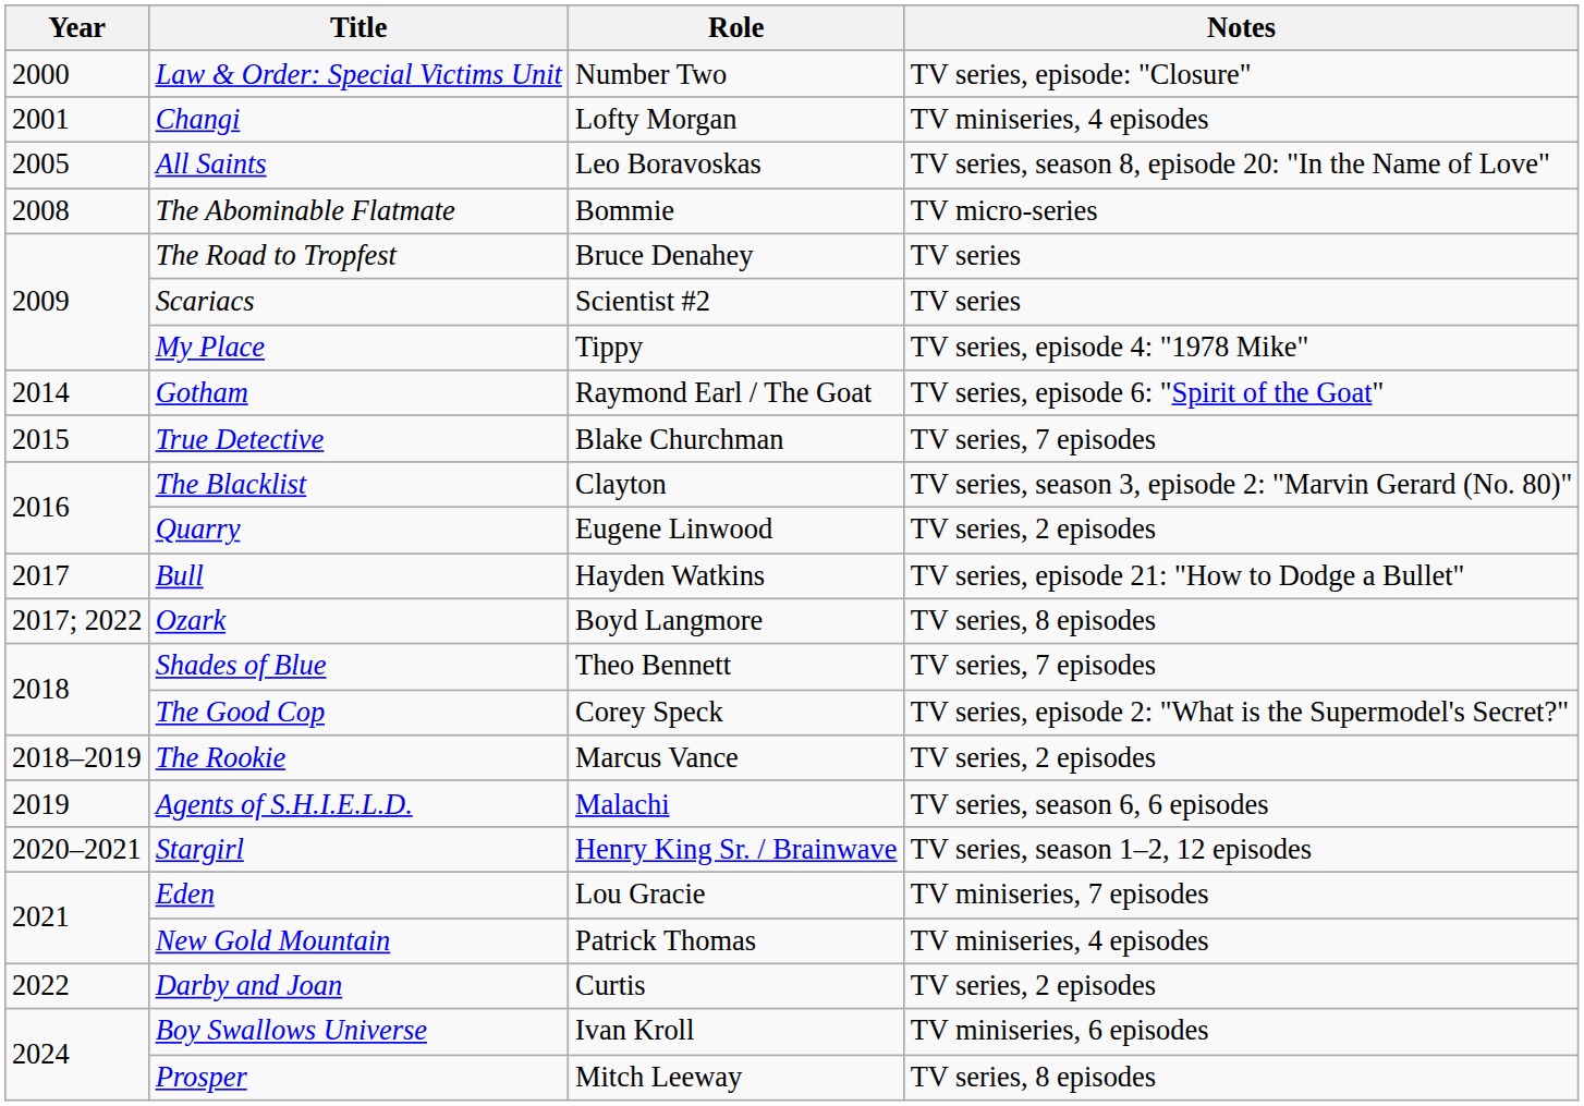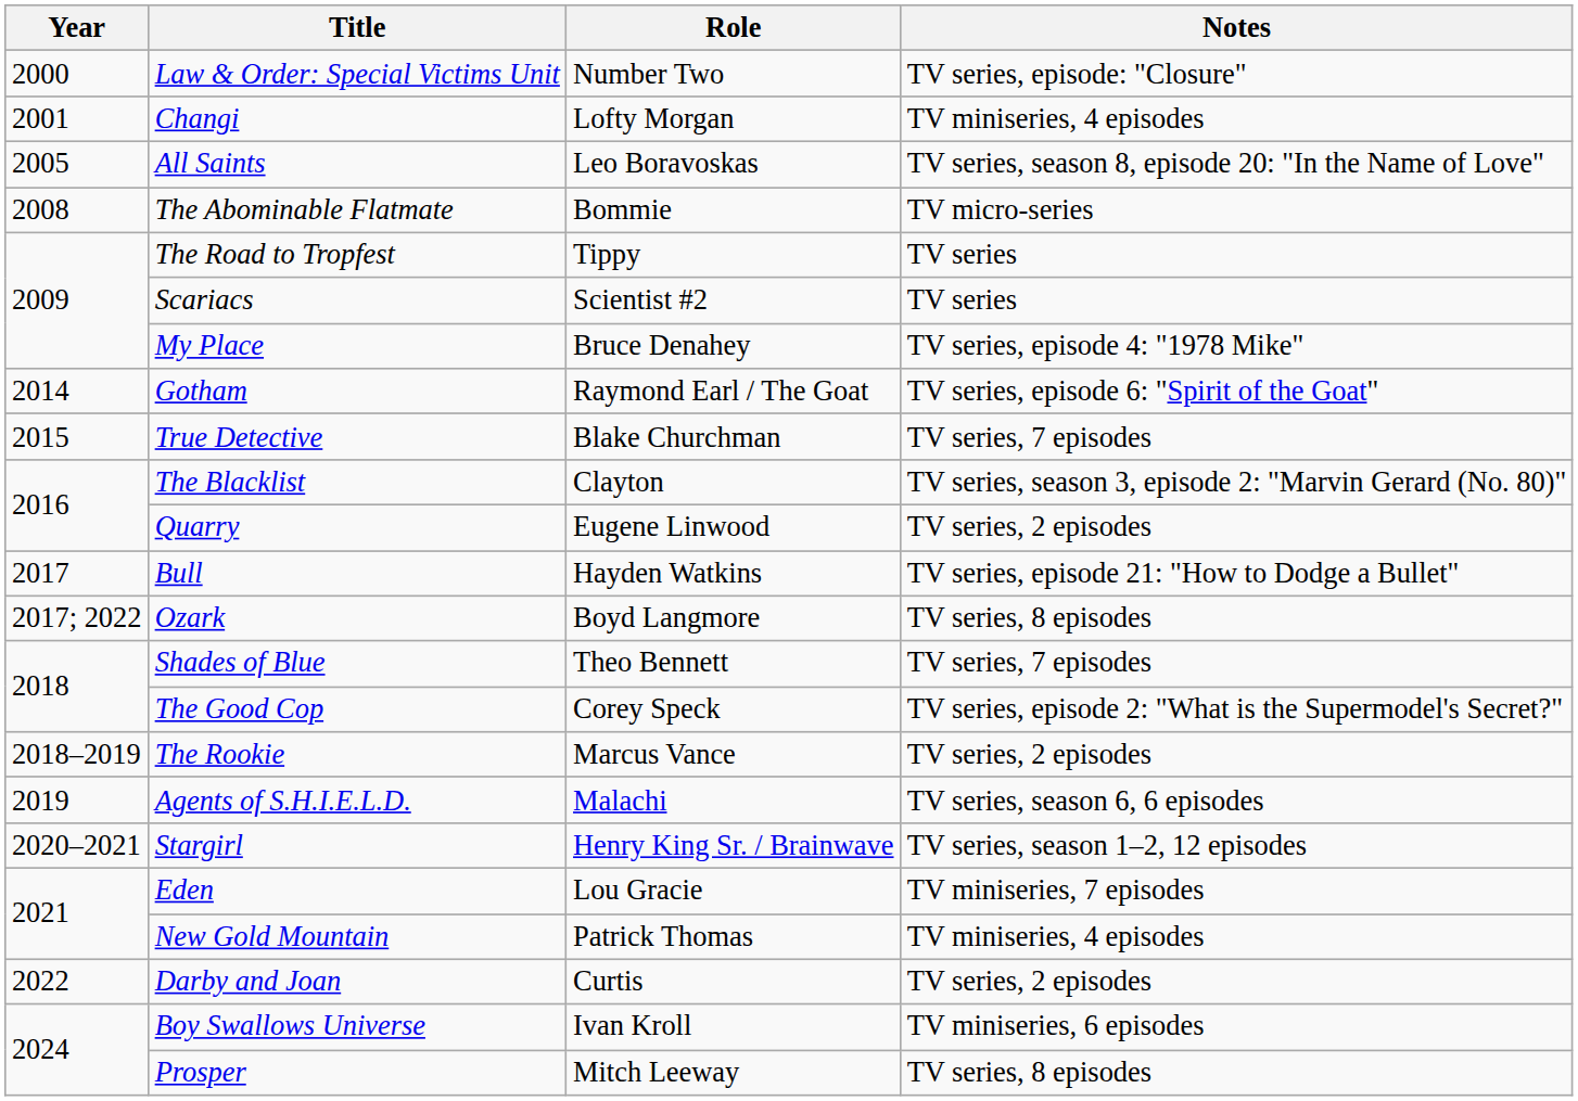 <table class="wikitable sortable">
 <tr>
 <th>Year</th>
 <th>Title</th>
 <th>Role</th>
 <th class="unsortable">Notes</th>
 </tr>
 <tr>
 <td>2000</td>
 <td><em><a href='#'>Law & Order: Special Victims Unit</a></em></td>
 <td>Number Two</td>
 <td>TV series, episode: "Closure"</td>
 </tr>
 <tr>
 <td>2001</td>
 <td><em><a href='#'>Changi</a></em></td>
 <td>Lofty Morgan</td>
 <td>TV miniseries, 4 episodes</td>
 </tr>
 <tr>
 <td>2005</td>
 <td><em><a href='#'>All Saints</a></em></td>
 <td>Leo Boravoskas</td>
 <td>TV series, season 8, episode 20: "In the Name of Love"</td>
 </tr>
 <tr>
 <td>2008</td>
 <td><em>The Abominable Flatmate</em></td>
 <td>Bommie</td>
 <td>TV micro-series</td>
 </tr>
 <tr>
 <td rowspan="3">2009</td>
 <td><em>The Road to Tropfest</em></td>
-<td>Bruce Denahey</td>
+<td>Tippy</td>
 <td>TV series</td>
 </tr>
 <tr>
 <td><em>Scariacs</em></td>
 <td>Scientist #2</td>
 <td>TV series</td>
 </tr>
 <tr>
 <td><em><a href='#'>My Place</a></em></td>
-<td>Tippy</td>
+<td>Bruce Denahey</td>
 <td>TV series, episode 4: "1978 Mike"</td>
 </tr>
 <tr>
 <td>2014</td>
 <td><em><a href='#'>Gotham</a></em></td>
 <td>Raymond Earl / The Goat</td>
 <td>TV series, episode 6: "<a href='#'>Spirit of the Goat</a>"</td>
 </tr>
 <tr>
 <td>2015</td>
 <td><em><a href='#'>True Detective</a></em></td>
 <td>Blake Churchman</td>
 <td>TV series, 7 episodes</td>
 </tr>
 <tr>
 <td rowspan="2">2016</td>
 <td><em><a href='#'>The Blacklist</a></em></td>
 <td>Clayton</td>
 <td>TV series, season 3, episode 2: "Marvin Gerard (No. 80)"</td>
 </tr>
 <tr>
 <td><em><a href='#'>Quarry</a></em></td>
 <td>Eugene Linwood</td>
 <td>TV series, 2 episodes</td>
 </tr>
 <tr>
 <td>2017</td>
 <td><em><a href='#'>Bull</a></em></td>
 <td>Hayden Watkins</td>
 <td>TV series, episode 21: "How to Dodge a Bullet"</td>
 </tr>
 <tr>
 <td>2017; 2022</td>
 <td><em><a href='#'>Ozark</a></em></td>
 <td>Boyd Langmore</td>
 <td>TV series, 8 episodes</td>
 </tr>
 <tr>
 <td rowspan="2">2018</td>
 <td><em><a href='#'>Shades of Blue</a></em></td>
 <td>Theo Bennett</td>
 <td>TV series, 7 episodes</td>
 </tr>
 <tr>
 <td><em><a href='#'>The Good Cop</a></em></td>
 <td>Corey Speck</td>
 <td>TV series, episode 2: "What is the Supermodel's Secret?"</td>
 </tr>
 <tr>
 <td>2018–2019</td>
 <td><em><a href='#'>The Rookie</a></em></td>
 <td>Marcus Vance</td>
 <td>TV series, 2 episodes</td>
 </tr>
 <tr>
 <td>2019</td>
 <td><em><a href='#'>Agents of S.H.I.E.L.D.</a></em></td>
 <td><a href='#'>Malachi</a></td>
 <td>TV series, season 6, 6 episodes</td>
 </tr>
 <tr>
 <td>2020–2021</td>
 <td><em><a href='#'>Stargirl</a></em></td>
 <td><a href='#'>Henry King Sr. / Brainwave</a></td>
 <td>TV series, season 1–2, 12 episodes</td>
 </tr>
 <tr>
 <td rowspan="2">2021</td>
 <td><em><a href='#'>Eden</a></em></td>
 <td>Lou Gracie</td>
 <td>TV miniseries, 7 episodes</td>
 </tr>
 <tr>
 <td><em><a href='#'>New Gold Mountain</a></em></td>
 <td>Patrick Thomas</td>
 <td>TV miniseries, 4 episodes</td>
 </tr>
 <tr>
 <td>2022</td>
 <td><em><a href='#'>Darby and Joan</a></em></td>
 <td>Curtis</td>
 <td>TV series, 2 episodes</td>
 </tr>
 <tr>
 <td rowspan="2">2024</td>
 <td><em><a href='#'>Boy Swallows Universe</a></em></td>
 <td>Ivan Kroll</td>
 <td>TV miniseries, 6 episodes</td>
 </tr>
 <tr>
 <td><em><a href='#'>Prosper</a></em></td>
 <td>Mitch Leeway</td>
 <td>TV series, 8 episodes</td>
 </tr>
 </table>
